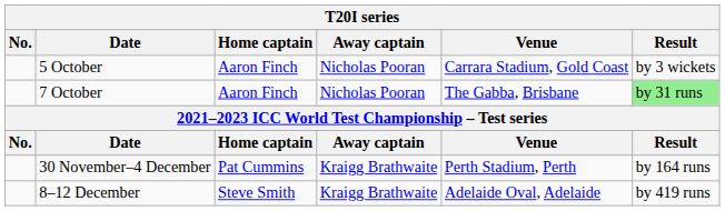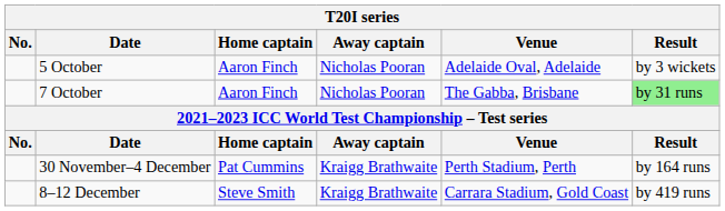 <table class="wikitable">
 <tr>
 <th colspan="9">T20I series</th>
 </tr>
 <tr>
 <th>No.</th>
 <th>Date</th>
 <th>Home captain</th>
 <th>Away captain</th>
 <th>Venue</th>
 <th>Result</th>
 </tr>
 <tr>
 <td></td>
 <td>5 October</td>
 <td><a href='#'>Aaron Finch</a></td>
 <td><a href='#'>Nicholas Pooran</a></td>
-<td><a href='#'>Carrara Stadium</a>, <a href='#'>Gold Coast</a></td>
+<td><a href='#'>Adelaide Oval</a>, <a href='#'>Adelaide</a></td>
 <td> by 3 wickets</td>
 </tr>
 <tr>
 <td></td>
 <td>7 October</td>
 <td><a href='#'>Aaron Finch</a></td>
 <td><a href='#'>Nicholas Pooran</a></td>
 <td><a href='#'>The Gabba</a>, <a href='#'>Brisbane</a></td>
 <td style="background: lightgreen;"> by 31 runs</td>
 </tr>
 <tr>
 <th colspan="9"><a href='#'>2021–2023 ICC World Test Championship</a> – Test series</th>
 </tr>
 <tr>
 <th>No.</th>
 <th>Date</th>
 <th>Home captain</th>
 <th>Away captain</th>
 <th>Venue</th>
 <th>Result</th>
 </tr>
 <tr>
 <td></td>
 <td>30 November–4 December</td>
 <td><a href='#'>Pat Cummins</a></td>
 <td><a href='#'>Kraigg Brathwaite</a></td>
 <td><a href='#'>Perth Stadium</a>, <a href='#'>Perth</a></td>
 <td> by 164 runs</td>
 </tr>
 <tr>
 <td></td>
 <td>8–12 December</td>
 <td><a href='#'>Steve Smith</a></td>
 <td><a href='#'>Kraigg Brathwaite</a></td>
-<td><a href='#'>Adelaide Oval</a>, <a href='#'>Adelaide</a></td>
+<td><a href='#'>Carrara Stadium</a>, <a href='#'>Gold Coast</a></td>
 <td> by 419 runs</td>
 </tr>
 </table>
